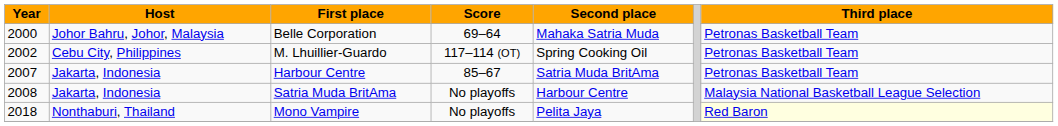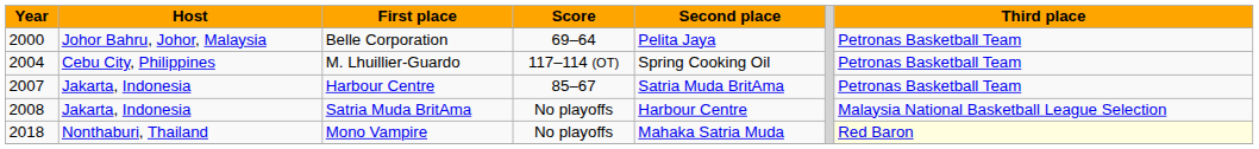 <table class="wikitable" style="text-align:left; line-height:16px; width:100%;">
 <tr>
 <th style="background:#ffa500;">Year</th>
 <th style="background:#ffa500;">Host</th>
 <th style="background:#ffa500;">First place</th>
 <th style="background:#ffa500;">Score</th>
 <th style="background:#ffa500;">Second place</th>
 <th style="background:lightgrey;" rowspan="12"></th>
 <th style="background:#ffa500;">Third place</th>
 </tr>
 <tr>
 <td>2000</td>
 <td> <a href='#'>Johor Bahru</a>, <a href='#'>Johor</a>, <a href='#'>Malaysia</a></td>
 <td> Belle Corporation</td>
 <td align=center>69–64</td>
-<td> <a href='#'>Mahaka Satria Muda</a></td>
+<td> <a href='#'>Pelita Jaya</a></td>
 <td> <a href='#'>Petronas Basketball Team</a></td>
 </tr>
 <tr>
-<td>2002</td>
+<td>2004</td>
 <td> <a href='#'>Cebu City</a>, <a href='#'>Philippines</a></td>
 <td> M. Lhuillier-Guardo</td>
 <td align=center>117–114 <small>(OT)</small></td>
 <td> Spring Cooking Oil</td>
 <td> <a href='#'>Petronas Basketball Team</a></td>
 </tr>
 <tr>
 <td>2007</td>
 <td> <a href='#'>Jakarta</a>, <a href='#'>Indonesia</a></td>
 <td> <a href='#'>Harbour Centre</a></td>
 <td align=center>85–67</td>
 <td> <a href='#'>Satria Muda BritAma</a></td>
 <td> <a href='#'>Petronas Basketball Team</a></td>
 </tr>
 <tr>
 <td>2008</td>
 <td> <a href='#'>Jakarta</a>, <a href='#'>Indonesia</a></td>
 <td> <a href='#'>Satria Muda BritAma</a></td>
 <td align=center>No playoffs</td>
 <td> <a href='#'>Harbour Centre</a></td>
 <td> <a href='#'>Malaysia National Basketball League Selection</a></td>
 </tr>
 <tr>
 <td>2018</td>
 <td> <a href='#'>Nonthaburi</a>, <a href='#'>Thailand</a></td>
 <td> <a href='#'>Mono Vampire</a></td>
 <td align=center>No playoffs</td>
-<td> <a href='#'>Pelita Jaya</a></td>
+<td> <a href='#'>Mahaka Satria Muda</a></td>
 <td style="background: lightyellow;"> <a href='#'>Red Baron</a></td>
 </tr>
 <tr>
 </tr>
 </table>
